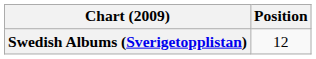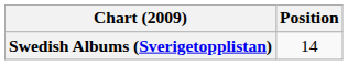 <table class="wikitable plainrowheaders" style="text-align:center">
 <tr>
 <th scope="col">Chart (2009)</th>
 <th scope="col">Position</th>
 </tr>
 <tr>
 <th scope="row">Swedish Albums (<a href='#'>Sverigetopplistan</a>)</th>
-<td>12</td>
+<td>14</td>
 </tr>
 </table>
